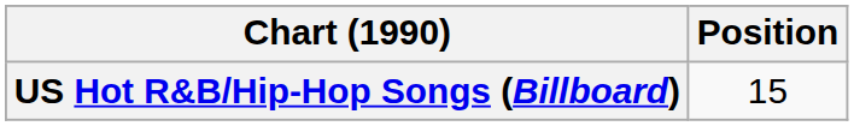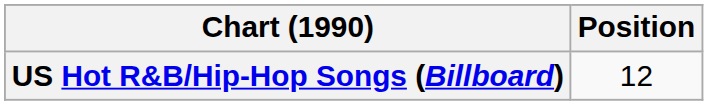 <table class="wikitable sortable plainrowheaders">
 <tr>
 <th>Chart (1990)</th>
 <th>Position</th>
 </tr>
 <tr>
 <th scope="row">US <a href='#'>Hot R&B/Hip-Hop Songs</a> (<em><a href='#'>Billboard</a></em>)</th>
-<td align="center">15</td>
+<td align="center">12</td>
 </tr>
 </table>
